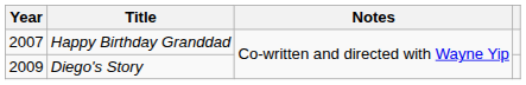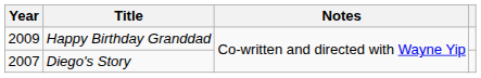 <table class="wikitable plainrowheaders sortable">
 <tr>
 <th>Year</th>
 <th>Title</th>
 <th class="unsortable">Notes</th>
 <th class="unsortable"></th>
 </tr>
 <tr>
-<td>2007</td>
+<td>2009</td>
 <td><em>Happy Birthday Granddad</em></td>
 <td rowspan="4">Co-written and directed with <a href='#'>Wayne Yip</a></td>
 <td></td>
 </tr>
 <tr>
-<td>2009</td>
+<td>2007</td>
 <td><em>Diego's Story</em></td>
 <td></td>
 </tr>
 </table>
